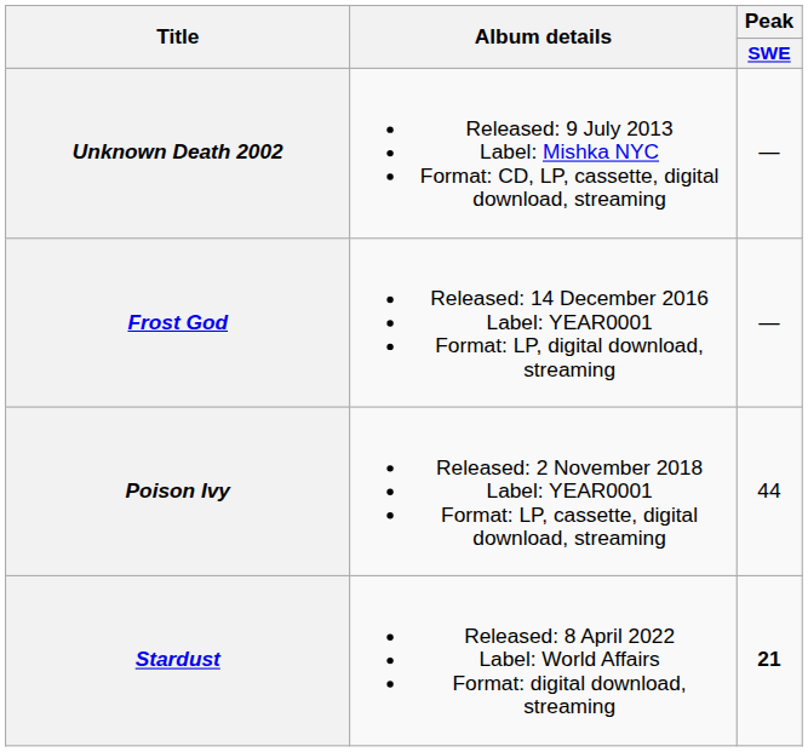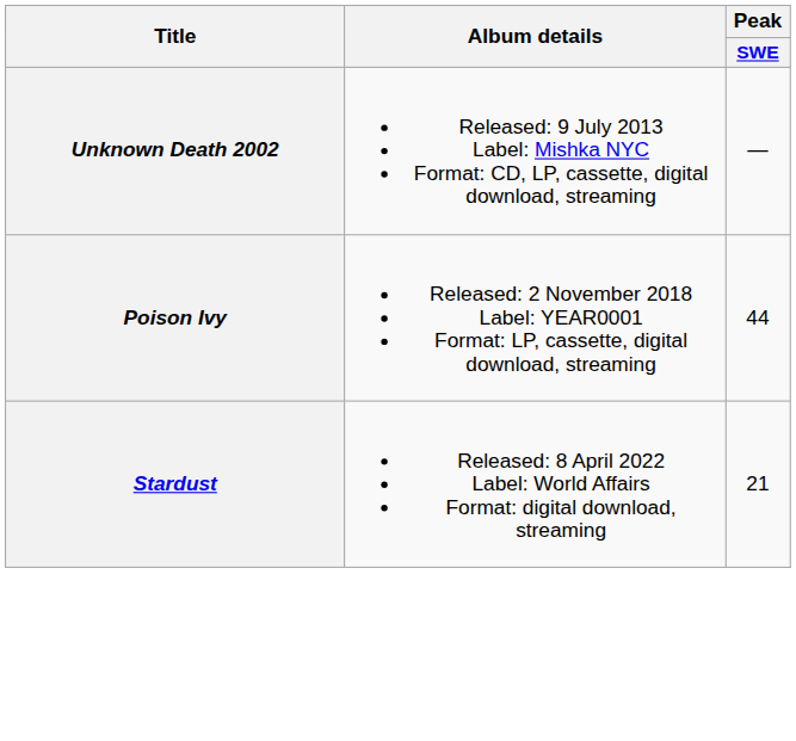 <table class="wikitable plainrowheaders" style="text-align:center;">
 <tr>
 <th scope="col" rowspan="2" style="width:16em;">Title</th>
 <th scope="col" rowspan="2" style="width:18em;">Album details</th>
 <th scope="col">Peak</th>
 </tr>
 <tr>
 <th scope="col" style="width:3em;font-size:90%;"><a href='#'>SWE</a><br></th>
 </tr>
 <tr>
 <th scope="row"><em>Unknown Death 2002</em><br></th>
 <td><br><ul><li>Released: 9 July 2013</li><li>Label: <a href='#'>Mishka NYC</a></li><li>Format: CD, LP, cassette, digital download, streaming</li></ul></td>
 <td>—</td>
 </tr>
 <tr>
-<th scope="row"><em><a href='#'>Frost God</a></em><br></th>
-<td><br><ul><li>Released: 14 December 2016</li><li>Label: YEAR0001</li><li>Format: LP, digital download, streaming</li></ul></td>
-<td>—</td>
-</tr>
-<tr>
 <th scope="row"><em>Poison Ivy</em><br></th>
 <td><br><ul><li>Released: 2 November 2018</li><li>Label: YEAR0001</li><li>Format: LP, cassette, digital download, streaming</li></ul></td>
 <td>44</td>
 </tr>
 <tr>
 <th scope="row"><em><a href='#'>Stardust</a></em><br></th>
 <td><br><ul><li>Released: 8 April 2022</li><li>Label: World Affairs</li><li>Format: digital download, streaming</li></ul></td>
-<td><strong>21<br></strong></td>
+<td>21<br></td>
 </tr>
 </table>
